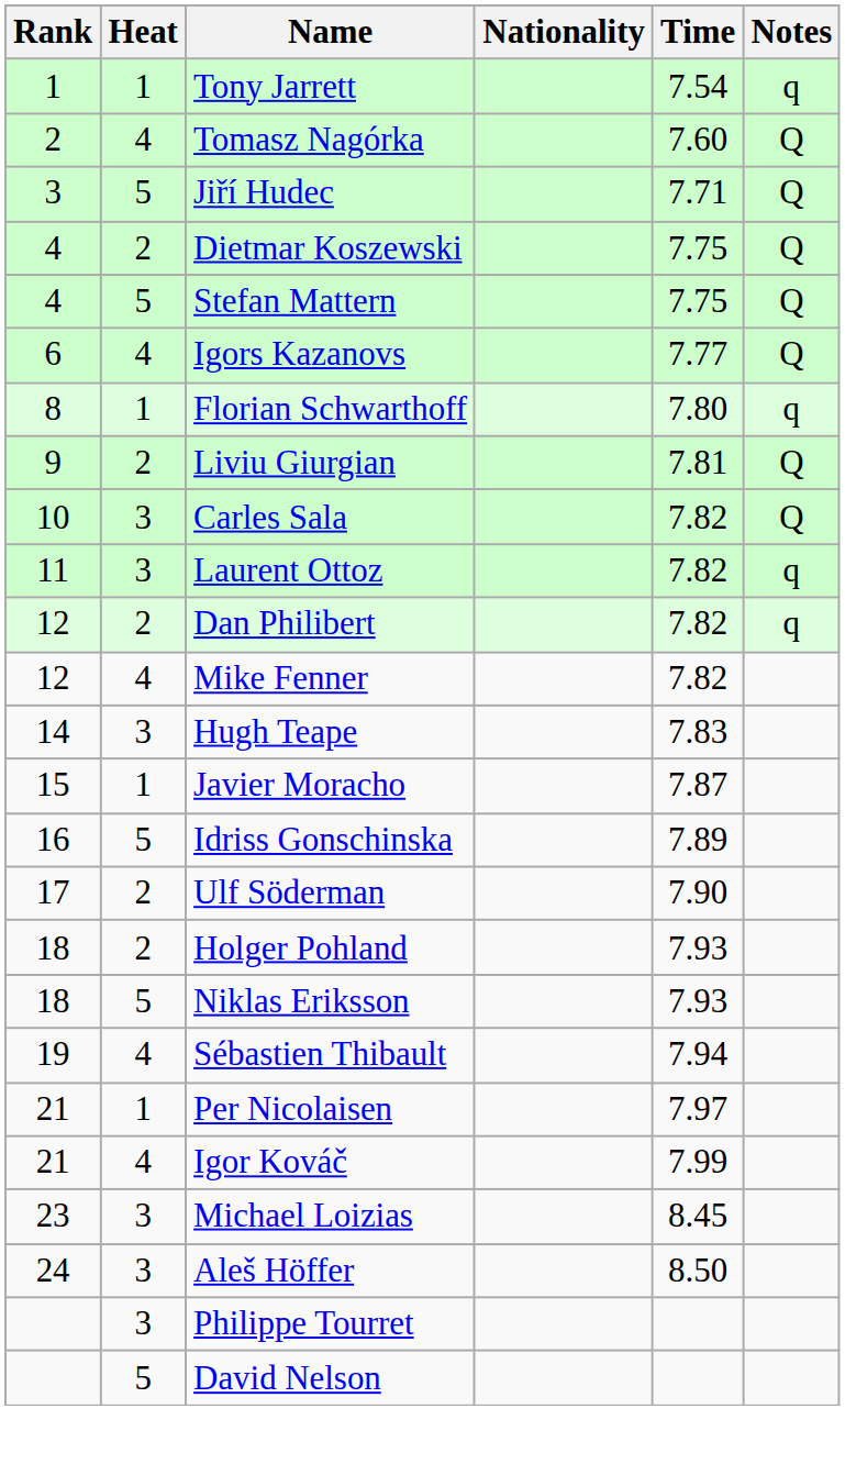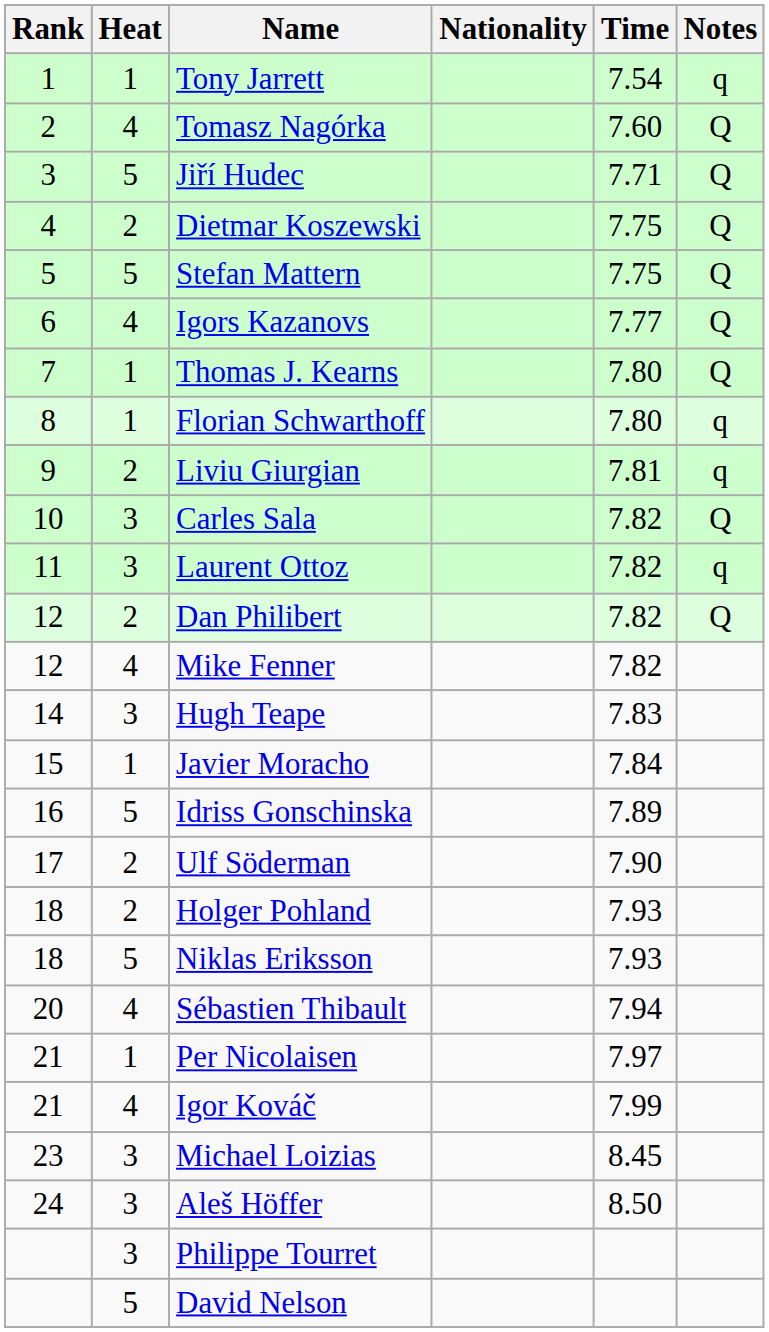 <table class="wikitable sortable" style="text-align:center">
 <tr>
 <th>Rank</th>
 <th>Heat</th>
 <th>Name</th>
 <th>Nationality</th>
 <th>Time</th>
 <th>Notes</th>
 </tr>
 <tr bgcolor=ccffcc>
 <td>1</td>
 <td>1</td>
 <td align="left"><a href='#'>Tony Jarrett</a></td>
 <td align=left></td>
 <td>7.54</td>
 <td>q</td>
 </tr>
 <tr bgcolor=ccffcc>
 <td>2</td>
 <td>4</td>
 <td align="left"><a href='#'>Tomasz Nagórka</a></td>
 <td align=left></td>
 <td>7.60</td>
 <td>Q</td>
 </tr>
 <tr bgcolor=ccffcc>
 <td>3</td>
 <td>5</td>
 <td align="left"><a href='#'>Jiří Hudec</a></td>
 <td align=left></td>
 <td>7.71</td>
 <td>Q</td>
 </tr>
 <tr bgcolor=ccffcc>
 <td>4</td>
 <td>2</td>
 <td align="left"><a href='#'>Dietmar Koszewski</a></td>
 <td align=left></td>
 <td>7.75</td>
 <td>Q</td>
 </tr>
 <tr bgcolor=ccffcc>
-<td>4</td>
+<td>5</td>
 <td>5</td>
 <td align="left"><a href='#'>Stefan Mattern</a></td>
 <td align=left></td>
 <td>7.75</td>
 <td>Q</td>
 </tr>
 <tr bgcolor=ccffcc>
 <td>6</td>
 <td>4</td>
 <td align="left"><a href='#'>Igors Kazanovs</a></td>
 <td align=left></td>
 <td>7.77</td>
+<td>Q</td>
+</tr>
+<tr bgcolor=ccffcc>
+<td>7</td>
+<td>1</td>
+<td align="left"><a href='#'>Thomas J. Kearns</a></td>
+<td align=left></td>
+<td>7.80</td>
 <td>Q</td>
 </tr>
 <tr bgcolor=ddffdd>
 <td>8</td>
 <td>1</td>
 <td align="left"><a href='#'>Florian Schwarthoff</a></td>
 <td align=left></td>
 <td>7.80</td>
 <td>q</td>
 </tr>
 <tr bgcolor=ccffcc>
 <td>9</td>
 <td>2</td>
 <td align="left"><a href='#'>Liviu Giurgian</a></td>
 <td align=left></td>
 <td>7.81</td>
-<td>Q</td>
+<td>q</td>
 </tr>
 <tr bgcolor=ccffcc>
 <td>10</td>
 <td>3</td>
 <td align="left"><a href='#'>Carles Sala</a></td>
 <td align=left></td>
 <td>7.82</td>
 <td>Q</td>
 </tr>
 <tr bgcolor=ccffcc>
 <td>11</td>
 <td>3</td>
 <td align="left"><a href='#'>Laurent Ottoz</a></td>
 <td align=left></td>
 <td>7.82</td>
 <td>q</td>
 </tr>
 <tr bgcolor=ddffdd>
 <td>12</td>
 <td>2</td>
 <td align="left"><a href='#'>Dan Philibert</a></td>
 <td align=left></td>
 <td>7.82</td>
-<td>q</td>
+<td>Q</td>
 </tr>
 <tr>
 <td>12</td>
 <td>4</td>
 <td align="left"><a href='#'>Mike Fenner</a></td>
 <td align=left></td>
 <td>7.82</td>
 <td></td>
 </tr>
 <tr>
 <td>14</td>
 <td>3</td>
 <td align="left"><a href='#'>Hugh Teape</a></td>
 <td align=left></td>
 <td>7.83</td>
 <td></td>
 </tr>
 <tr>
 <td>15</td>
 <td>1</td>
 <td align="left"><a href='#'>Javier Moracho</a></td>
 <td align=left></td>
-<td>7.87</td>
+<td>7.84</td>
 <td></td>
 </tr>
 <tr>
 <td>16</td>
 <td>5</td>
 <td align="left"><a href='#'>Idriss Gonschinska</a></td>
 <td align=left></td>
 <td>7.89</td>
 <td></td>
 </tr>
 <tr>
 <td>17</td>
 <td>2</td>
 <td align="left"><a href='#'>Ulf Söderman</a></td>
 <td align=left></td>
 <td>7.90</td>
 <td></td>
 </tr>
 <tr>
 <td>18</td>
 <td>2</td>
 <td align="left"><a href='#'>Holger Pohland</a></td>
 <td align=left></td>
 <td>7.93</td>
 <td></td>
 </tr>
 <tr>
 <td>18</td>
 <td>5</td>
 <td align="left"><a href='#'>Niklas Eriksson</a></td>
 <td align=left></td>
 <td>7.93</td>
 <td></td>
 </tr>
 <tr>
-<td>19</td>
+<td>20</td>
 <td>4</td>
 <td align="left"><a href='#'>Sébastien Thibault</a></td>
 <td align=left></td>
 <td>7.94</td>
 <td></td>
 </tr>
 <tr>
 <td>21</td>
 <td>1</td>
 <td align="left"><a href='#'>Per Nicolaisen</a></td>
 <td align=left></td>
 <td>7.97</td>
 <td></td>
 </tr>
 <tr>
 <td>21</td>
 <td>4</td>
 <td align="left"><a href='#'>Igor Kováč</a></td>
 <td align=left></td>
 <td>7.99</td>
 <td></td>
 </tr>
 <tr>
 <td>23</td>
 <td>3</td>
 <td align="left"><a href='#'>Michael Loizias</a></td>
 <td align=left></td>
 <td>8.45</td>
 <td></td>
 </tr>
 <tr>
 <td>24</td>
 <td>3</td>
 <td align="left"><a href='#'>Aleš Höffer</a></td>
 <td align=left></td>
 <td>8.50</td>
 <td></td>
 </tr>
 <tr>
 <td></td>
 <td>3</td>
 <td align="left"><a href='#'>Philippe Tourret</a></td>
 <td align=left></td>
 <td></td>
 <td></td>
 </tr>
 <tr>
 <td></td>
 <td>5</td>
 <td align="left"><a href='#'>David Nelson</a></td>
 <td align=left></td>
 <td></td>
 <td></td>
 </tr>
 </table>
